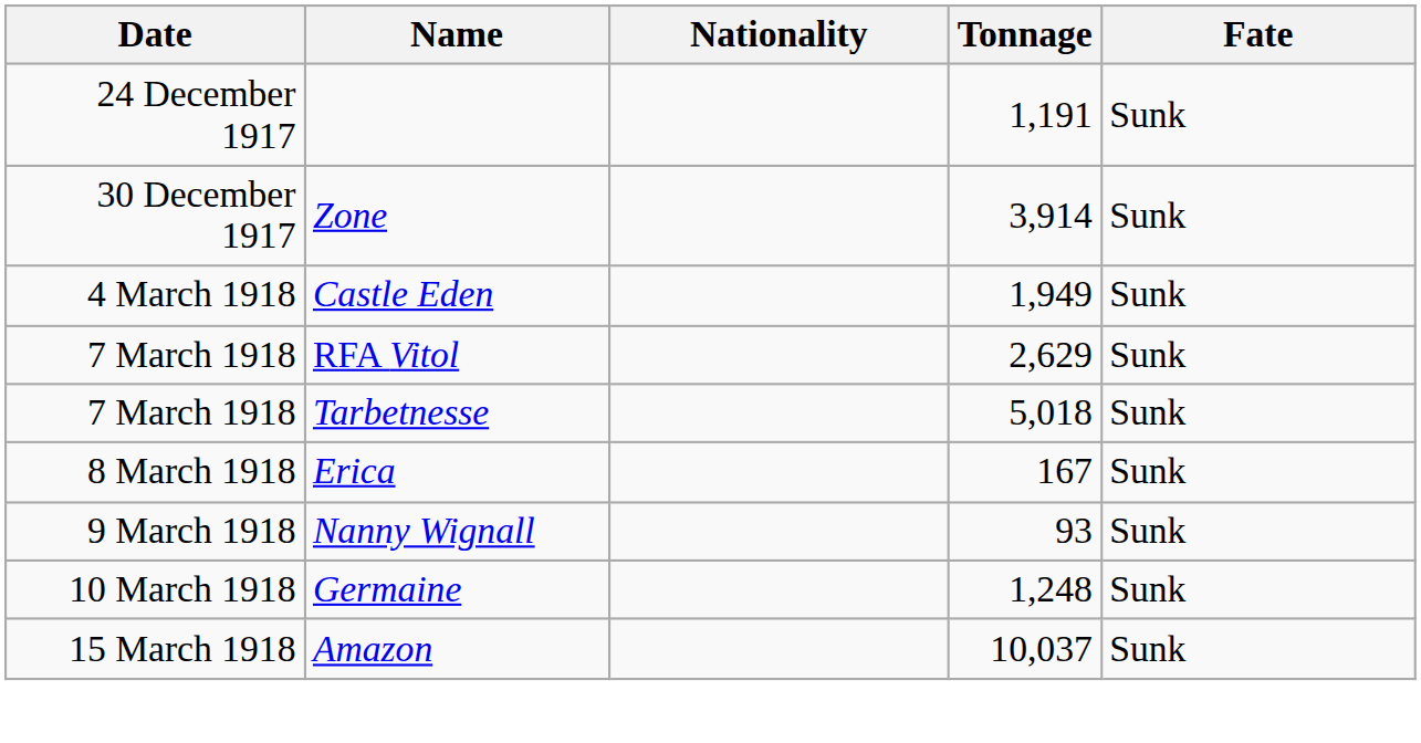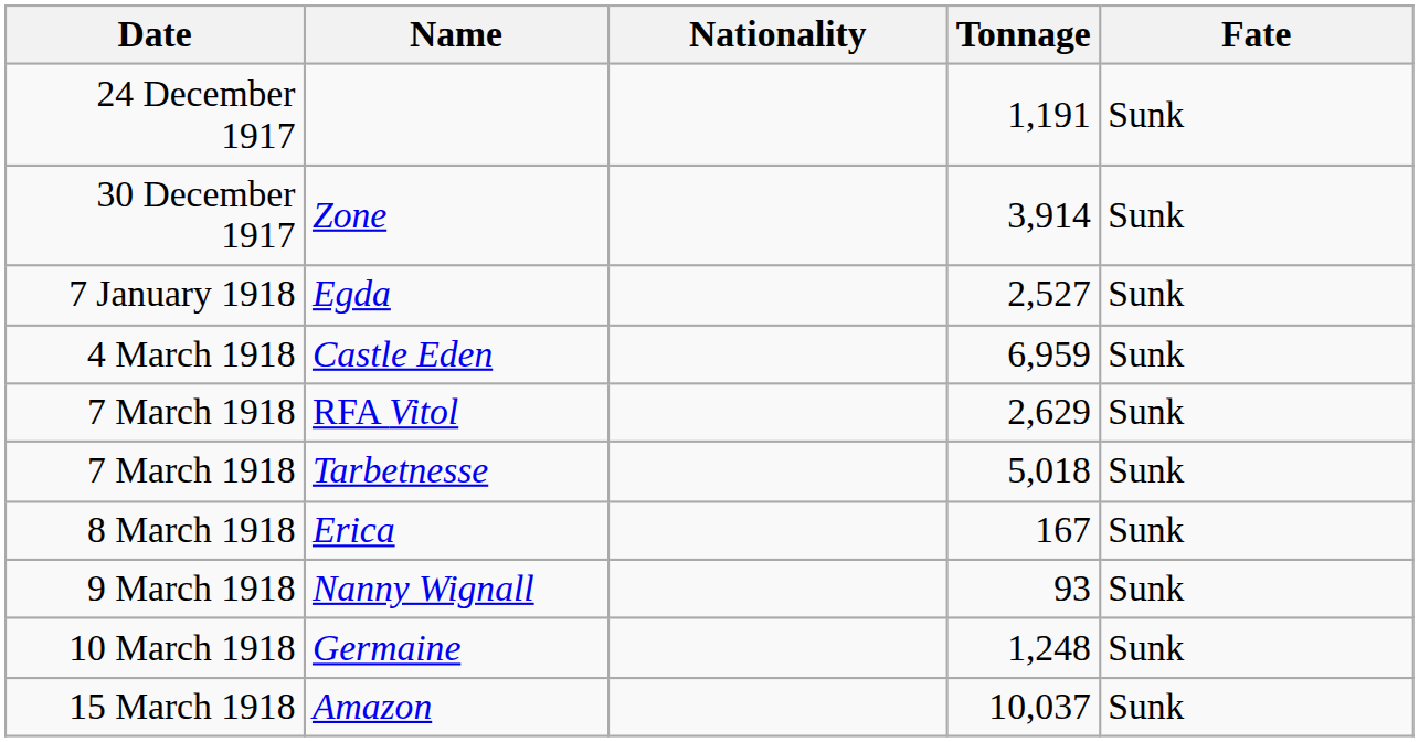 <table class="wikitable sortable">
 <tr>
 <th width="140px">Date</th>
 <th width="140px">Name</th>
 <th width="160px">Nationality</th>
 <th width="25px">Tonnage</th>
 <th width="160px">Fate</th>
 </tr>
 <tr>
 <td align="right">24 December 1917</td>
 <td align="left"></td>
 <td align="left"></td>
 <td align="right">1,191</td>
 <td align="left">Sunk</td>
 </tr>
 <tr>
 <td align="right">30 December 1917</td>
 <td align="left"><a href='#'><em>Zone</em></a></td>
 <td align="left"></td>
 <td align="right">3,914</td>
 <td align="left">Sunk</td>
 </tr>
 <tr>
+<td align="right">7 January 1918</td>
+<td align="left"><a href='#'><em>Egda</em></a></td>
+<td align="left"></td>
+<td align="right">2,527</td>
+<td align="left">Sunk</td>
+</tr>
+<tr>
 <td align="right">4 March 1918</td>
 <td align="left"><a href='#'><em>Castle Eden</em></a></td>
 <td align="left"></td>
-<td align="right">1,949</td>
+<td align="right">6,959</td>
 <td align="left">Sunk</td>
 </tr>
 <tr>
 <td align="right">7 March 1918</td>
 <td align="left"><a href='#'>RFA <em>Vitol</em></a></td>
 <td align="left"></td>
 <td align="right">2,629</td>
 <td align="left">Sunk</td>
 </tr>
 <tr>
 <td align="right">7 March 1918</td>
 <td align="left"><a href='#'><em>Tarbetnesse</em></a></td>
 <td align="left"></td>
 <td align="right">5,018</td>
 <td align="left">Sunk</td>
 </tr>
 <tr>
 <td align="right">8 March 1918</td>
 <td align="left"><a href='#'><em>Erica</em></a></td>
 <td align="left"></td>
 <td align="right">167</td>
 <td align="left">Sunk</td>
 </tr>
 <tr>
 <td align="right">9 March 1918</td>
 <td align="left"><a href='#'><em>Nanny Wignall</em></a></td>
 <td align="left"></td>
 <td align="right">93</td>
 <td align="left">Sunk</td>
 </tr>
 <tr>
 <td align="right">10 March 1918</td>
 <td align="left"><a href='#'><em>Germaine</em></a></td>
 <td align="left"></td>
 <td align="right">1,248</td>
 <td align="left">Sunk</td>
 </tr>
 <tr>
 <td align="right">15 March 1918</td>
 <td align="left"><a href='#'><em>Amazon</em></a></td>
 <td align="left"></td>
 <td align="right">10,037</td>
 <td align="left">Sunk</td>
 </tr>
 </table>
